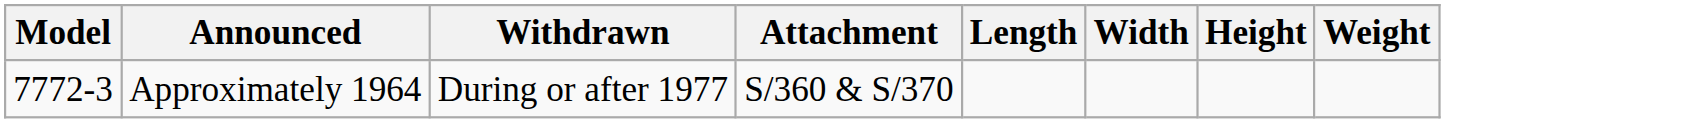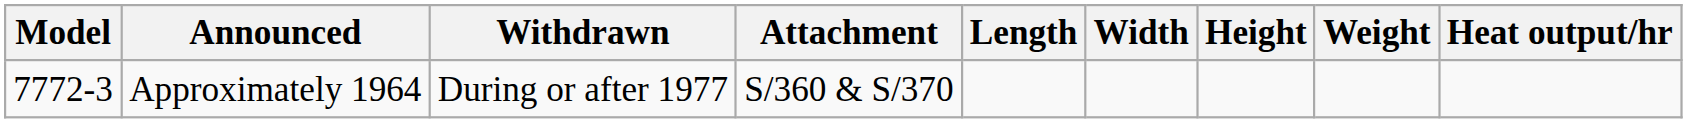 <table class="wikitable">
 <tr>
 <th>Model</th>
 <th>Announced</th>
 <th>Withdrawn</th>
 <th>Attachment</th>
 <th>Length</th>
 <th>Width</th>
 <th>Height</th>
 <th>Weight</th>
+<th>Heat output/hr</th>
 </tr>
 <tr>
 <td>7772-3</td>
 <td>Approximately 1964</td>
 <td>During or after 1977</td>
 <td>S/360 & S/370</td>
 <td></td>
 <td></td>
 <td></td>
 <td></td>
+<td></td>
 </tr>
 </table>
